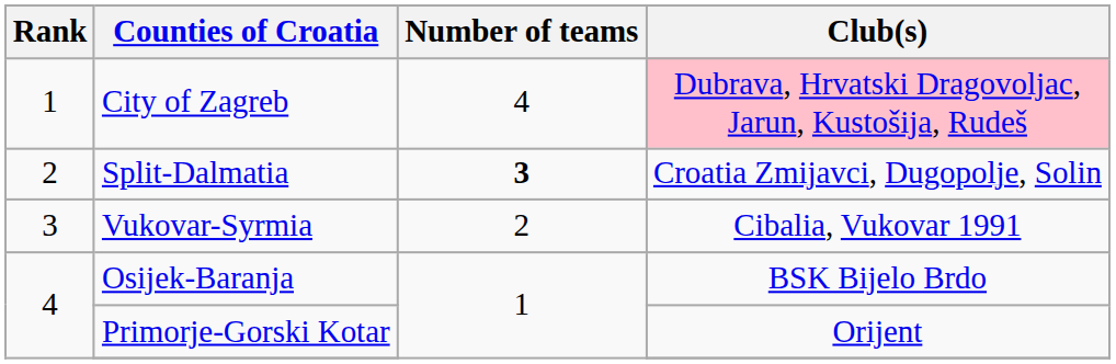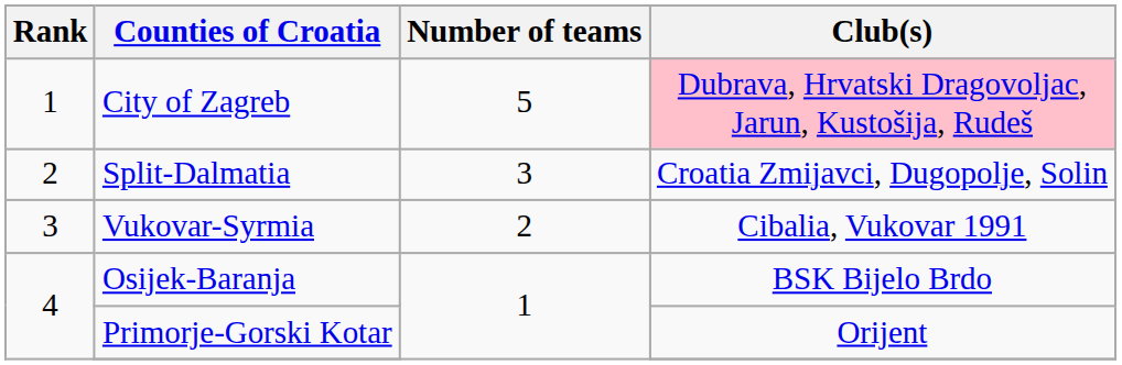 <table class="wikitable" style="font-size:90%;">
 <tr>
 <th>Rank</th>
 <th><a href='#'>Counties of Croatia</a></th>
 <th>Number of teams</th>
 <th>Club(s)</th>
 </tr>
 <tr>
 <td align="center">1</td>
 <td>  <a href='#'>City of Zagreb</a></td>
-<td align="center">4</td>
+<td align="center">5</td>
 <td align="center" style="background: pink;"><a href='#'>Dubrava</a>, <a href='#'>Hrvatski Dragovoljac</a>,<br><a href='#'>Jarun</a>, <a href='#'>Kustošija</a>, <a href='#'>Rudeš</a></td>
 </tr>
 <tr>
 <td align="center">2</td>
 <td>  <a href='#'>Split-Dalmatia</a></td>
-<td align="center"><strong>3</strong></td>
+<td align="center">3</td>
 <td align="center"><a href='#'>Croatia Zmijavci</a>, <a href='#'>Dugopolje</a>, <a href='#'>Solin</a></td>
 </tr>
 <tr>
 <td align="center">3</td>
 <td>  <a href='#'>Vukovar-Syrmia</a></td>
 <td align="center">2</td>
 <td align="center"><a href='#'>Cibalia</a>, <a href='#'>Vukovar 1991</a></td>
 </tr>
 <tr>
 <td rowspan="3" align="center">4</td>
 <td>  <a href='#'>Osijek-Baranja</a></td>
 <td rowspan="3" align="center">1</td>
 <td align="center"><a href='#'>BSK Bijelo Brdo</a></td>
 </tr>
 <tr>
 <td>  <a href='#'>Primorje-Gorski Kotar</a></td>
 <td align="center"><a href='#'>Orijent</a></td>
 </tr>
 <tr>
 </tr>
 </table>
